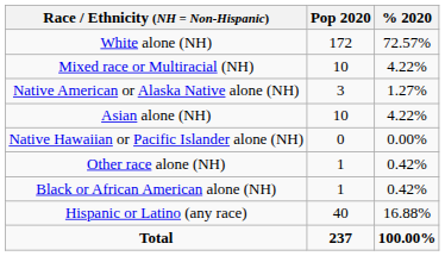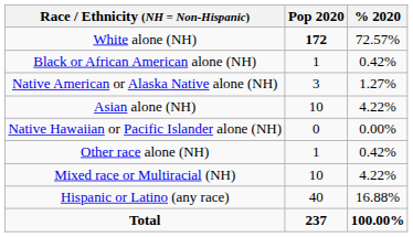 <table class="wikitable" style="text-align:center;">
 <tr>
 <th>Race / Ethnicity <small>(<em>NH = Non-Hispanic</em>)</small></th>
 <th>Pop 2020</th>
 <th>% 2020</th>
 </tr>
 <tr>
 <td><a href='#'>White</a> alone (NH)</td>
-<td>172</td>
+<td><strong>172</strong></td>
 <td>72.57%</td>
 </tr>
 <tr>
-<td><a href='#'>Mixed race or Multiracial</a> (NH)</td>
-<td>10</td>
-<td>4.22%</td>
+<td><a href='#'>Black or African American</a> alone (NH)</td>
+<td>1</td>
+<td>0.42%</td>
 </tr>
 <tr>
 <td><a href='#'>Native American</a> or <a href='#'>Alaska Native</a> alone (NH)</td>
 <td>3</td>
 <td>1.27%</td>
 </tr>
 <tr>
 <td><a href='#'>Asian</a> alone (NH)</td>
 <td>10</td>
 <td>4.22%</td>
 </tr>
 <tr>
 <td><a href='#'>Native Hawaiian</a> or <a href='#'>Pacific Islander</a> alone (NH)</td>
 <td>0</td>
 <td>0.00%</td>
 </tr>
 <tr>
 <td><a href='#'>Other race</a> alone (NH)</td>
 <td>1</td>
 <td>0.42%</td>
 </tr>
 <tr>
-<td><a href='#'>Black or African American</a> alone (NH)</td>
-<td>1</td>
-<td>0.42%</td>
+<td><a href='#'>Mixed race or Multiracial</a> (NH)</td>
+<td>10</td>
+<td>4.22%</td>
 </tr>
 <tr>
 <td><a href='#'>Hispanic or Latino</a> (any race)</td>
 <td>40</td>
 <td>16.88%</td>
 </tr>
 <tr>
 <td><strong>Total</strong></td>
 <td><strong>237</strong></td>
 <td><strong>100.00%</strong></td>
 </tr>
 </table>
